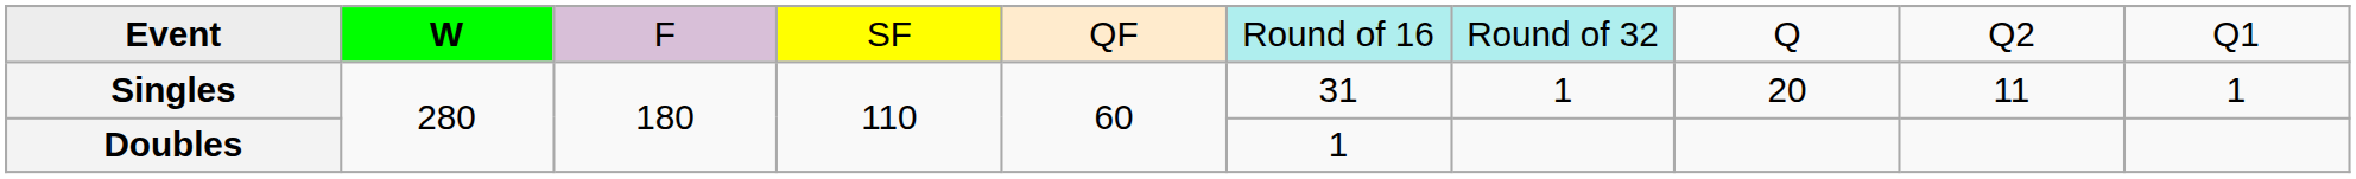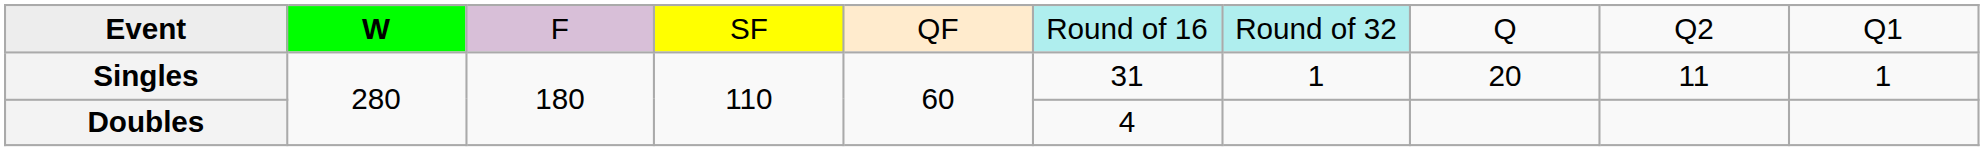 <table class=wikitable style=font-size:90%;text-align:center>
 <tr>
 <td style="width:130px; background:#ededed;"><strong>Event</strong></td>
 <td style="width:80px; background:lime;"><strong>W</strong></td>
 <td style="width:85px; background:thistle;">F</td>
 <td style="width:85px; background:#ff0;">SF</td>
 <td style="width:85px; background:#ffebcd;">QF</td>
 <td style="width:85px; background:#afeeee;">Round of 16</td>
 <td style="width:85px; background:#afeeee;">Round of 32</td>
 <td width=85>Q</td>
 <td width=85>Q2</td>
 <td width=85>Q1</td>
 </tr>
 <tr>
 <th style="background:#f3f3f3;">Singles</th>
 <td rowspan=2>280</td>
 <td rowspan=2>180</td>
 <td rowspan=2>110</td>
 <td rowspan=2>60</td>
 <td>31</td>
 <td>1</td>
 <td>20</td>
 <td>11</td>
 <td>1</td>
 </tr>
 <tr>
 <th style="background:#f3f3f3;">Doubles</th>
-<td>1</td>
+<td>4</td>
 <td></td>
 <td></td>
 <td></td>
 <td></td>
 </tr>
 </table>
